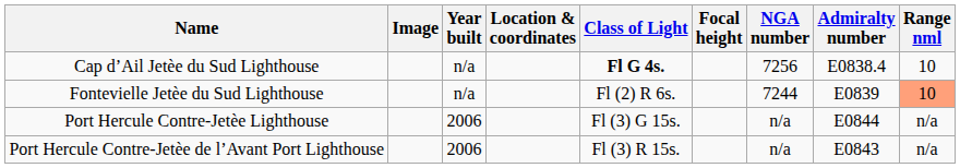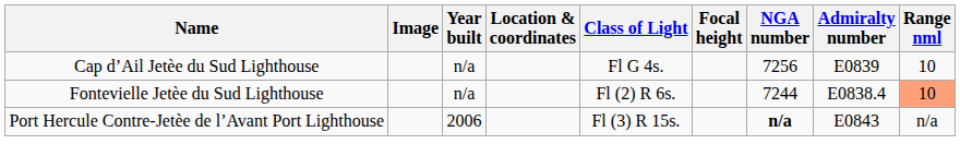 <table class="wikitable sortable" style="margin:auto;text-align:center">
 <tr>
 <th>Name</th>
 <th>Image</th>
 <th>Year<br>built</th>
 <th>Location &<br> coordinates</th>
 <th><a href='#'>Class of Light</a></th>
 <th>Focal<br>height</th>
 <th><a href='#'>NGA</a><br>number</th>
 <th><a href='#'>Admiralty</a><br>number</th>
 <th>Range<br><a href='#'>nml</a></th>
 </tr>
 <tr>
 <td>Cap d’Ail Jetèe du Sud Lighthouse</td>
 <td></td>
 <td>n/a</td>
 <td></td>
-<td><strong>Fl G 4s.</strong></td>
+<td>Fl G 4s.</td>
 <td></td>
 <td>7256</td>
-<td>E0838.4</td>
+<td>E0839</td>
 <td>10</td>
 </tr>
 <tr>
 <td>Fontevielle Jetèe du Sud Lighthouse</td>
 <td></td>
 <td>n/a</td>
 <td></td>
 <td>Fl (2) R 6s.</td>
 <td></td>
 <td>7244</td>
-<td>E0839</td>
+<td>E0838.4</td>
 <td style="background: lightsalmon;">10</td>
-</tr>
-<tr>
-<td>Port Hercule Contre-Jetèe Lighthouse</td>
-<td></td>
-<td>2006</td>
-<td></td>
-<td>Fl (3) G 15s.</td>
-<td></td>
-<td>n/a</td>
-<td>E0844</td>
-<td>n/a</td>
 </tr>
 <tr>
 <td>Port Hercule Contre-Jetèe de l’Avant Port Lighthouse</td>
 <td></td>
 <td>2006</td>
 <td></td>
 <td>Fl (3) R 15s.</td>
 <td></td>
-<td>n/a</td>
+<td><strong>n/a</strong></td>
 <td>E0843</td>
 <td>n/a</td>
 </tr>
 <tr>
 </tr>
 </table>
